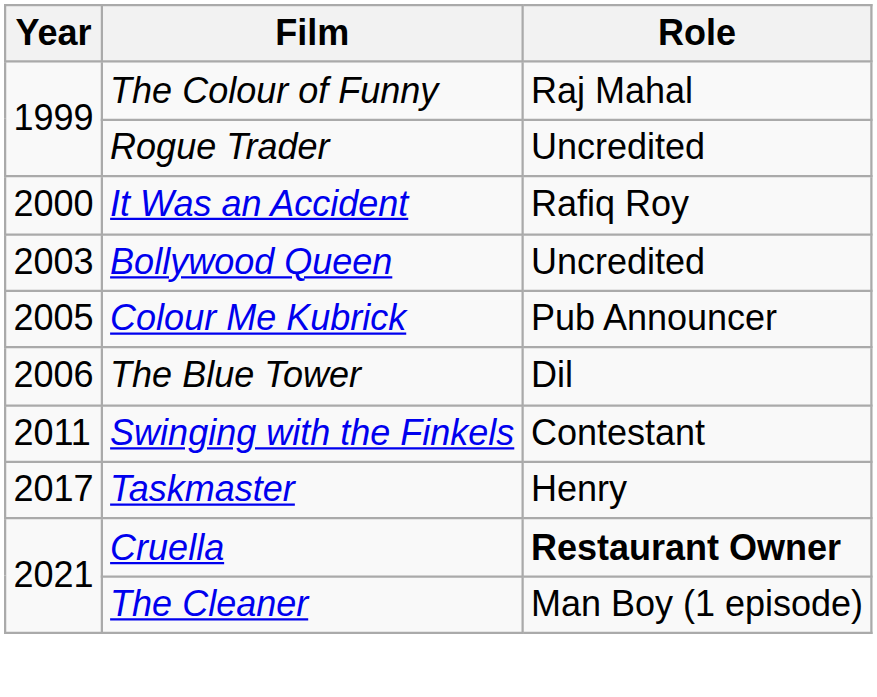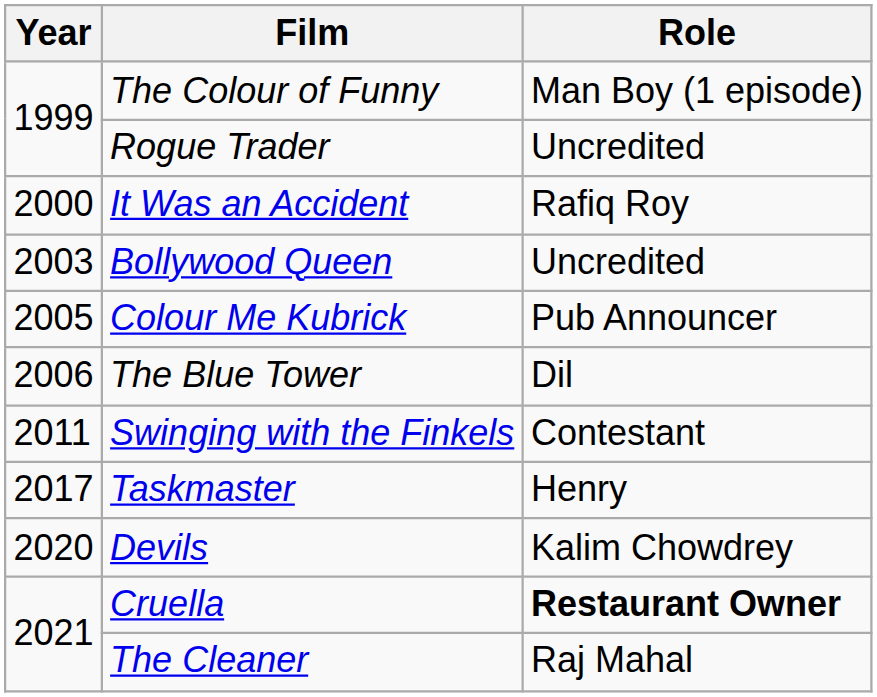 <table class="wikitable sortable">
 <tr>
 <th>Year</th>
 <th>Film</th>
 <th>Role</th>
 </tr>
 <tr>
 <td rowspan="2">1999</td>
 <td><em>The Colour of Funny</em></td>
-<td>Raj Mahal</td>
+<td>Man Boy (1 episode)</td>
 </tr>
 <tr>
 <td><em>Rogue Trader</em></td>
 <td>Uncredited</td>
 </tr>
 <tr>
 <td>2000</td>
 <td><em><a href='#'>It Was an Accident</a></em></td>
 <td>Rafiq Roy</td>
 </tr>
 <tr>
 <td>2003</td>
 <td><em><a href='#'>Bollywood Queen</a></em></td>
 <td>Uncredited</td>
 </tr>
 <tr>
 <td>2005</td>
 <td><em><a href='#'>Colour Me Kubrick</a></em></td>
 <td>Pub Announcer</td>
 </tr>
 <tr>
 <td>2006</td>
 <td><em>The Blue Tower</em></td>
 <td>Dil</td>
 </tr>
 <tr>
 <td>2011</td>
 <td><em><a href='#'>Swinging with the Finkels</a></em></td>
 <td>Contestant</td>
 </tr>
 <tr>
 <td>2017</td>
 <td><em><a href='#'>Taskmaster</a></em></td>
 <td>Henry</td>
 </tr>
 <tr>
+<td>2020</td>
+<td><em><a href='#'>Devils</a></em></td>
+<td>Kalim Chowdrey</td>
+</tr>
+<tr>
 <td rowspan="2">2021</td>
 <td><em><a href='#'>Cruella</a></em></td>
 <td><strong>Restaurant Owner</strong></td>
 </tr>
 <tr>
 <td><em><a href='#'>The Cleaner</a></em></td>
-<td>Man Boy (1 episode)</td>
+<td>Raj Mahal</td>
 </tr>
 </table>
